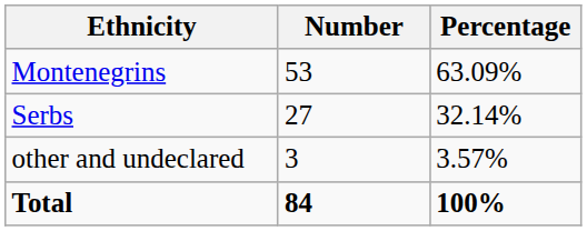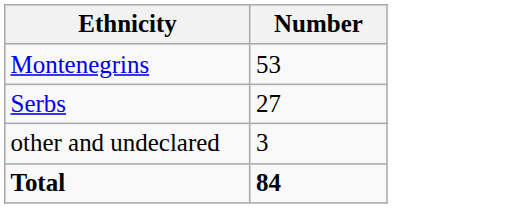 <table class="wikitable">
 <tr>
 <th width="150px">Ethnicity</th>
 <th width="80px">Number</th>
-<th width="80px">Percentage</th>
 </tr>
 <tr>
 <td><a href='#'>Montenegrins</a></td>
 <td>53</td>
-<td>63.09%</td>
 </tr>
 <tr>
 <td><a href='#'>Serbs</a></td>
 <td>27</td>
-<td>32.14%</td>
 </tr>
 <tr>
 <td>other and undeclared</td>
 <td>3</td>
-<td>3.57%</td>
 </tr>
 <tr>
 <td><strong>Total</strong></td>
 <td><strong>84</strong></td>
-<td><strong>100%</strong></td>
 </tr>
 </table>
